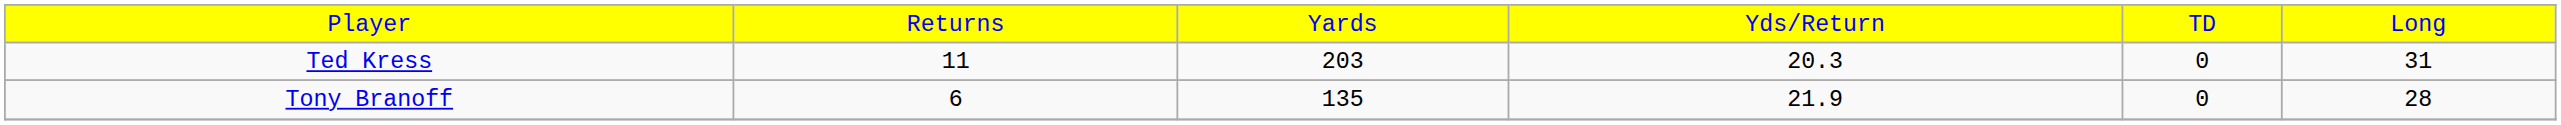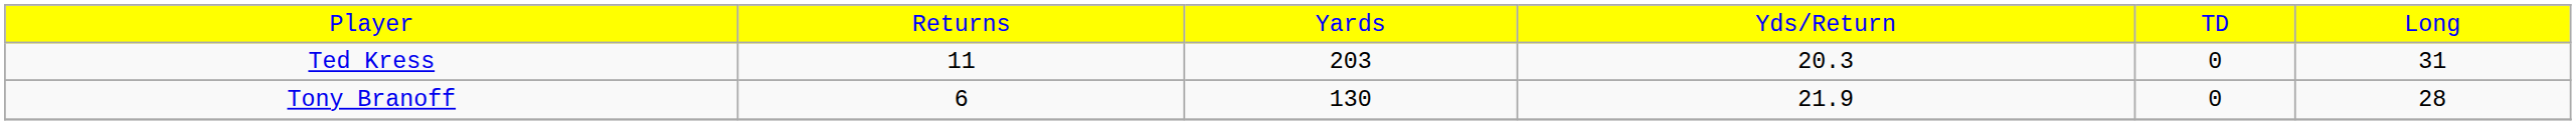 <table class="wikitable" width="90%">
 <tr align="center" style="background:yellow;color:blue;">
 <td>Player</td>
 <td>Returns</td>
 <td>Yards</td>
 <td>Yds/Return</td>
 <td>TD</td>
 <td>Long</td>
 </tr>
 <tr align="center" bgcolor="">
 <td><a href='#'>Ted Kress</a></td>
 <td>11</td>
 <td>203</td>
 <td>20.3</td>
 <td>0</td>
 <td>31</td>
 </tr>
 <tr align="center" bgcolor="">
 <td><a href='#'>Tony Branoff</a></td>
 <td>6</td>
-<td>135</td>
+<td>130</td>
 <td>21.9</td>
 <td>0</td>
 <td>28</td>
 </tr>
 <tr>
 </tr>
 </table>
